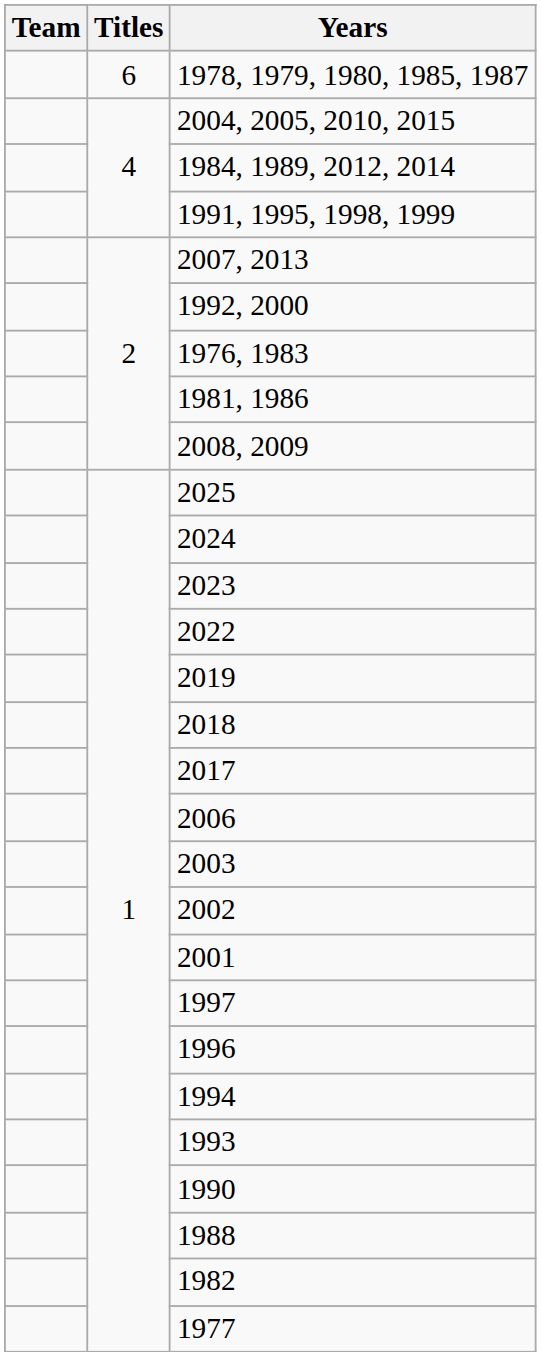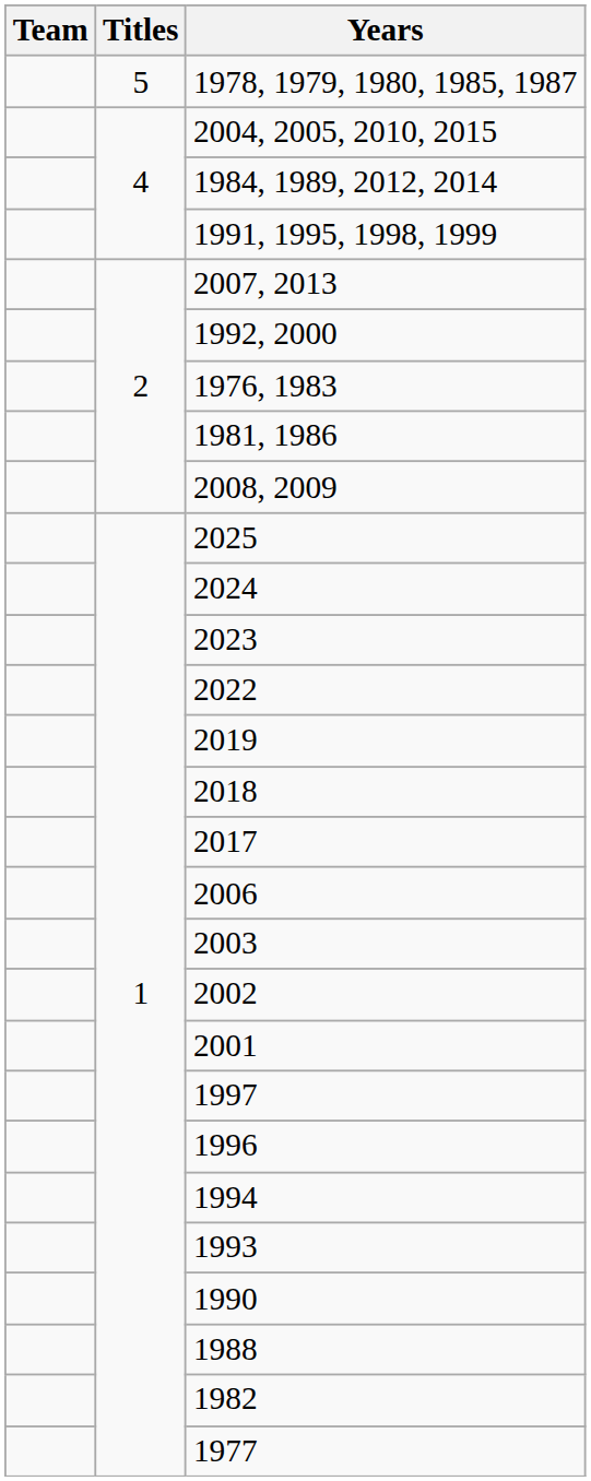 <table class="wikitable sortable" style="text-align:center">
 <tr>
 <th>Team</th>
 <th>Titles</th>
 <th>Years</th>
 </tr>
 <tr>
 <td style=><strong></strong></td>
-<td>6</td>
+<td>5</td>
 <td align=left>1978, 1979, 1980, 1985, 1987</td>
 </tr>
 <tr>
 <td style=><strong></strong></td>
 <td rowspan=3>4</td>
 <td align=left>2004, 2005, 2010, 2015</td>
 </tr>
 <tr>
 <td style=><strong></strong></td>
 <td align=left>1984, 1989, 2012, 2014</td>
 </tr>
 <tr>
 <td style=><strong></strong></td>
 <td align=left>1991, 1995, 1998, 1999</td>
 </tr>
 <tr>
 <td style=><strong></strong></td>
 <td rowspan=5>2</td>
 <td align=left>2007, 2013</td>
 </tr>
 <tr>
 <td style=><strong></strong></td>
 <td align=left>1992, 2000</td>
 </tr>
 <tr>
 <td style=><strong></strong></td>
 <td align=left>1976, 1983</td>
 </tr>
 <tr>
 <td style=><strong></strong></td>
 <td align=left>1981, 1986</td>
 </tr>
 <tr>
 <td style=><strong></strong></td>
 <td align=left>2008, 2009</td>
 </tr>
 <tr>
 <td style=><strong></strong></td>
 <td rowspan=19>1</td>
 <td align=left>2025</td>
 </tr>
 <tr>
 <td style=><strong></strong></td>
 <td align=left>2024</td>
 </tr>
 <tr>
 <td style=><strong></strong></td>
 <td align=left>2023</td>
 </tr>
 <tr>
 <td style=><strong></strong></td>
 <td align=left>2022</td>
 </tr>
 <tr>
 <td style=><strong></strong></td>
 <td align=left>2019</td>
 </tr>
 <tr>
 <td style=><strong></strong></td>
 <td align=left>2018</td>
 </tr>
 <tr>
 <td style=><strong></strong></td>
 <td align=left>2017</td>
 </tr>
 <tr>
 <td style=><strong></strong></td>
 <td align=left>2006</td>
 </tr>
 <tr>
 <td style=><strong></strong></td>
 <td align=left>2003</td>
 </tr>
 <tr>
 <td style=><strong></strong></td>
 <td align=left>2002</td>
 </tr>
 <tr>
 <td style=><strong></strong></td>
 <td align=left>2001</td>
 </tr>
 <tr>
 <td style=><strong></strong></td>
 <td align=left>1997</td>
 </tr>
 <tr>
 <td style=><strong></strong></td>
 <td align=left>1996</td>
 </tr>
 <tr>
 <td style=><strong></strong></td>
 <td align=left>1994</td>
 </tr>
 <tr>
 <td style=><strong></strong></td>
 <td align=left>1993</td>
 </tr>
 <tr>
 <td style=><strong></strong></td>
 <td align=left>1990</td>
 </tr>
 <tr>
 <td style=><strong></strong></td>
 <td align=left>1988</td>
 </tr>
 <tr>
 <td style=><strong></strong></td>
 <td align=left>1982</td>
 </tr>
 <tr>
 <td style=><strong></strong></td>
 <td align=left>1977</td>
 </tr>
 </table>
